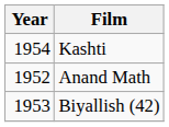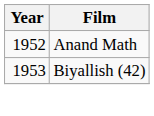 <table class="wikitable sortable">
 <tr>
 <th>Year</th>
 <th>Film</th>
-</tr>
-<tr>
-<td> 1954</td>
-<td>Kashti</td>
 </tr>
 <tr>
 <td> 1952</td>
 <td>Anand Math</td>
 </tr>
 <tr>
 <td> 1953</td>
 <td>Biyallish (42)</td>
 </tr>
 <tr>
 </tr>
 </table>
